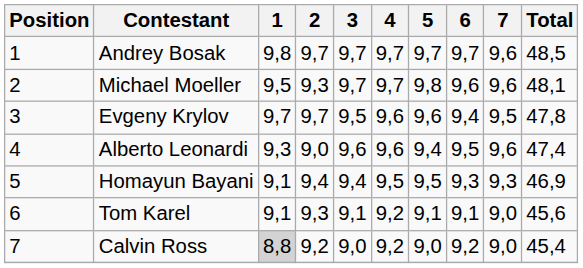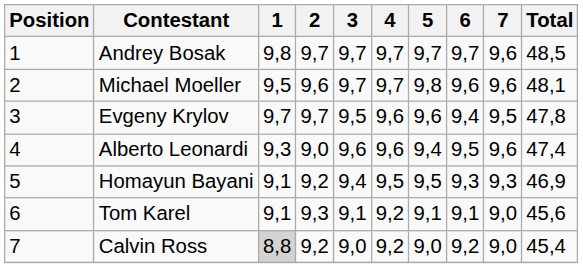 <table class="wikitable">
 <tr>
 <th>Position</th>
 <th>Contestant</th>
 <th>1</th>
 <th>2</th>
 <th>3</th>
 <th>4</th>
 <th>5</th>
 <th>6</th>
 <th>7</th>
 <th>Total</th>
 </tr>
 <tr>
 <td>1</td>
 <td>Andrey Bosak </td>
 <td>9,8</td>
 <td>9,7</td>
 <td>9,7</td>
 <td>9,7</td>
 <td>9,7</td>
 <td>9,7</td>
 <td>9,6</td>
 <td>48,5</td>
 </tr>
 <tr>
 <td>2</td>
 <td>Michael Moeller </td>
 <td>9,5</td>
-<td>9,3</td>
+<td>9,6</td>
 <td>9,7</td>
 <td>9,7</td>
 <td>9,8</td>
 <td>9,6</td>
 <td>9,6</td>
 <td>48,1</td>
 </tr>
 <tr>
 <td>3</td>
 <td>Evgeny Krylov </td>
 <td>9,7</td>
 <td>9,7</td>
 <td>9,5</td>
 <td>9,6</td>
 <td>9,6</td>
 <td>9,4</td>
 <td>9,5</td>
 <td>47,8</td>
 </tr>
 <tr>
 <td>4</td>
 <td>Alberto Leonardi </td>
 <td>9,3</td>
 <td>9,0</td>
 <td>9,6</td>
 <td>9,6</td>
 <td>9,4</td>
 <td>9,5</td>
 <td>9,6</td>
 <td>47,4</td>
 </tr>
 <tr>
 <td>5</td>
 <td>Homayun Bayani </td>
 <td>9,1</td>
-<td>9,4</td>
+<td>9,2</td>
 <td>9,4</td>
 <td>9,5</td>
 <td>9,5</td>
 <td>9,3</td>
 <td>9,3</td>
 <td>46,9</td>
 </tr>
 <tr>
 <td>6</td>
 <td>Tom Karel </td>
 <td>9,1</td>
 <td>9,3</td>
 <td>9,1</td>
 <td>9,2</td>
 <td>9,1</td>
 <td>9,1</td>
 <td>9,0</td>
 <td>45,6</td>
 </tr>
 <tr>
 <td>7</td>
 <td>Calvin Ross </td>
 <td style="background: lightgrey;">8,8</td>
 <td>9,2</td>
 <td>9,0</td>
 <td>9,2</td>
 <td>9,0</td>
 <td>9,2</td>
 <td>9,0</td>
 <td>45,4</td>
 </tr>
 <tr>
 </tr>
 </table>
